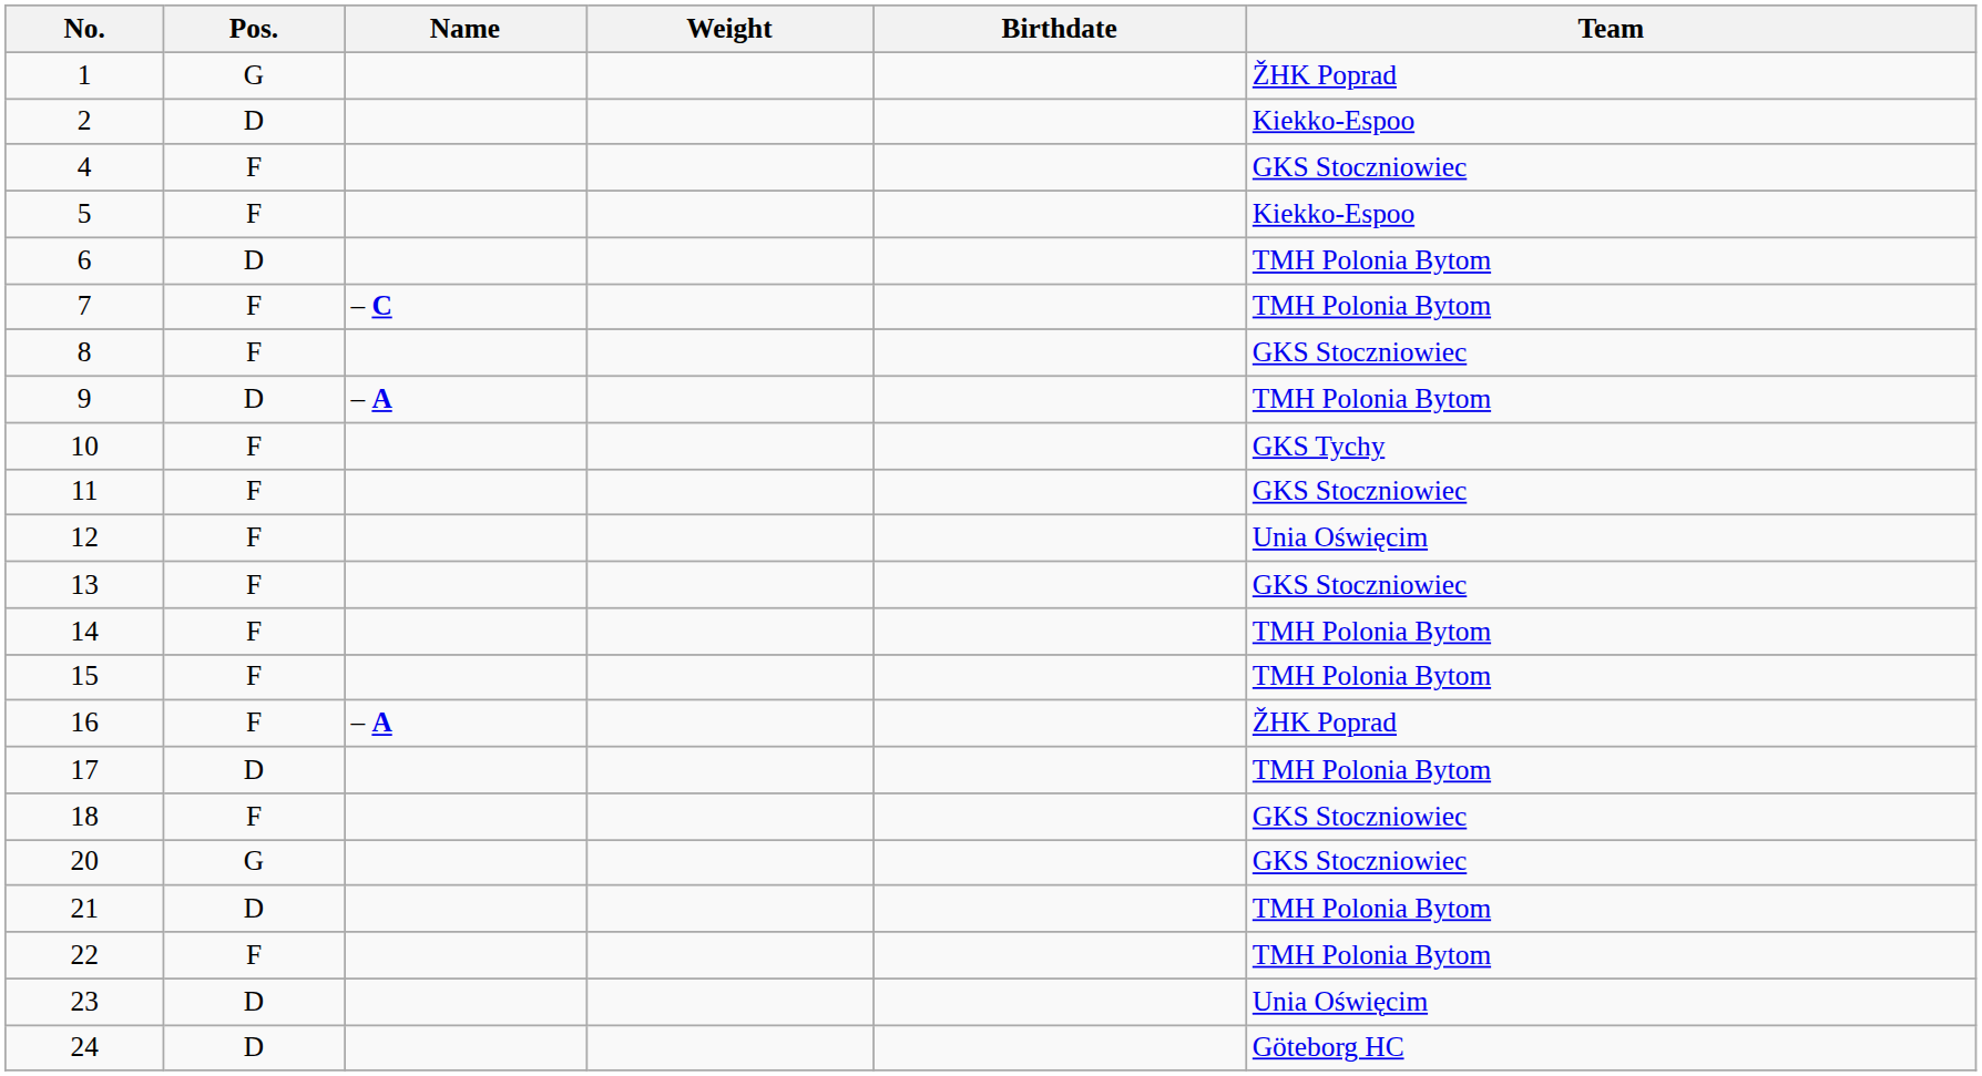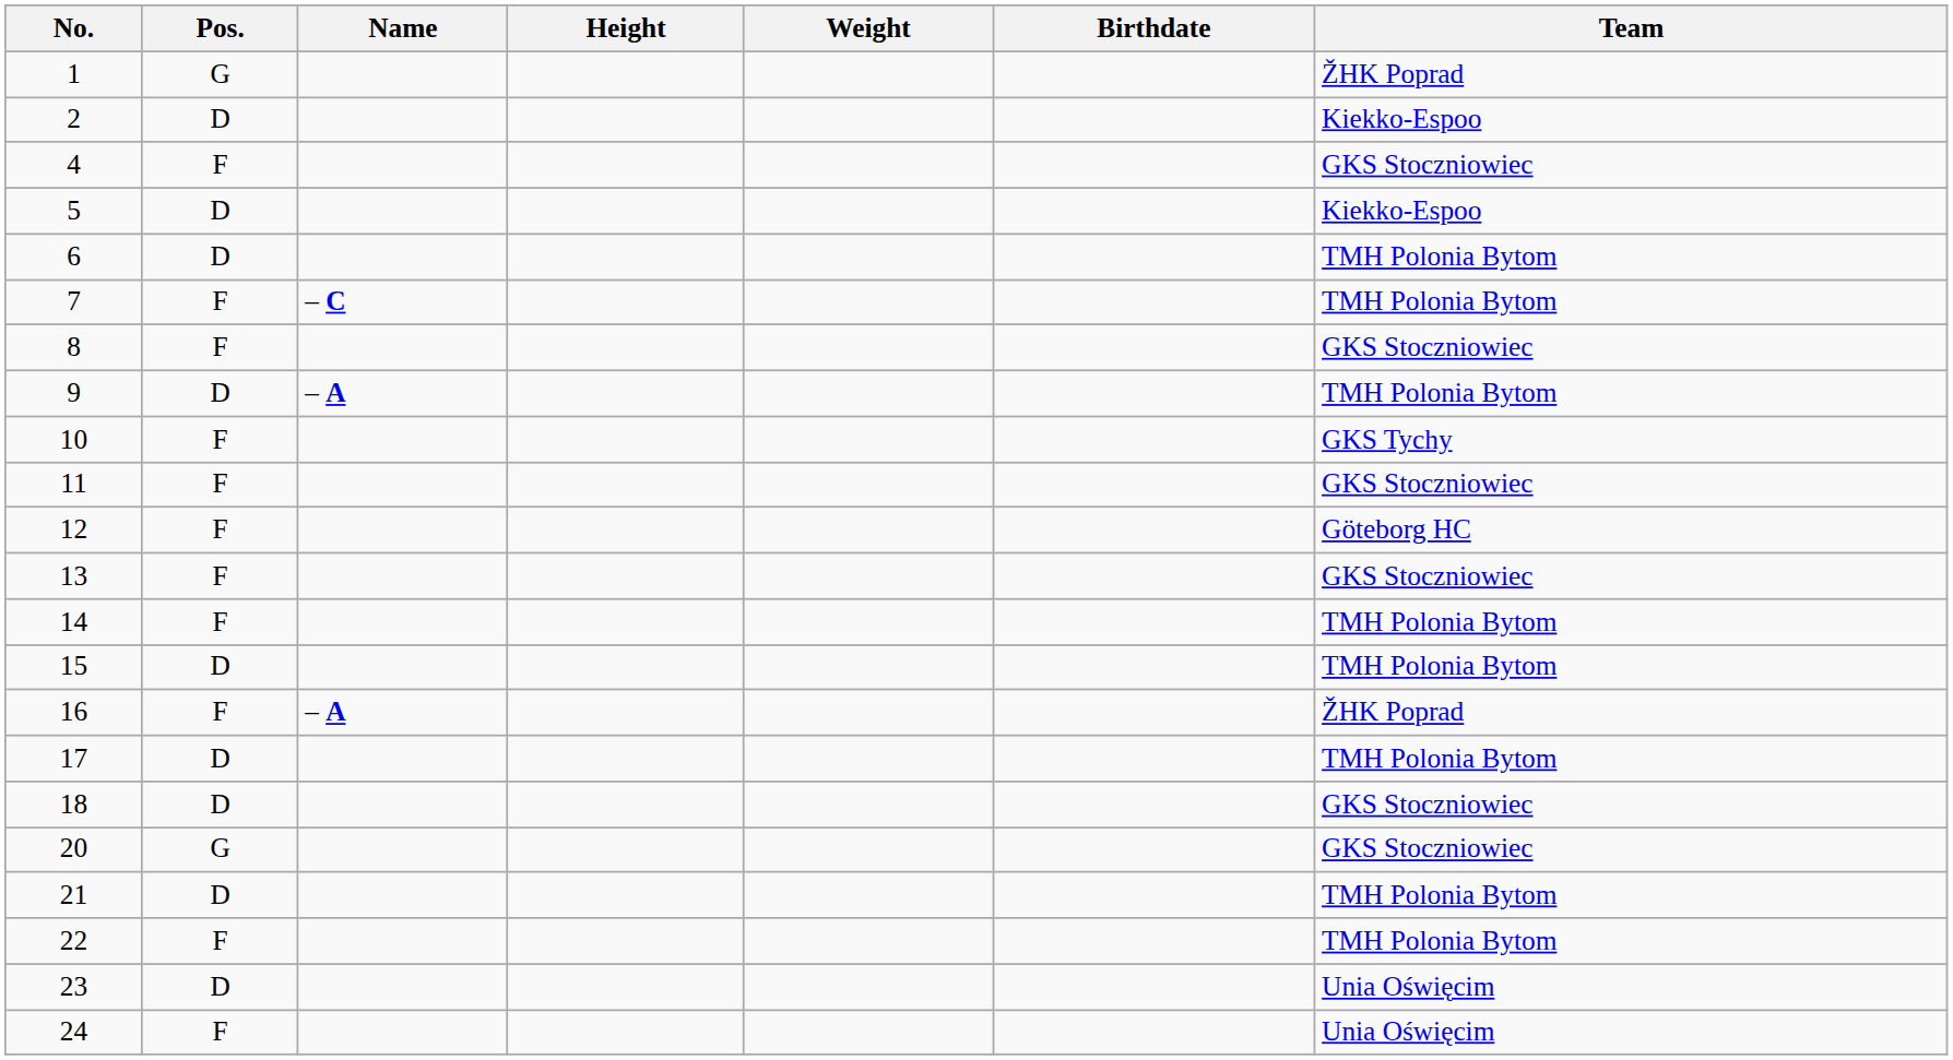 <table class="wikitable sortable" width="80%" style="font-size: 90%; text-align: center;">
 <tr>
 <th>No.</th>
 <th>Pos.</th>
 <th>Name</th>
+<th>Height</th>
 <th>Weight</th>
 <th>Birthdate</th>
 <th>Team</th>
 </tr>
 <tr>
 <td>1</td>
 <td>G</td>
 <td align=left></td>
 <td></td>
+<td></td>
 <td align=right></td>
 <td align=left> <a href='#'>ŽHK Poprad</a></td>
 </tr>
 <tr>
 <td>2</td>
 <td>D</td>
 <td align=left></td>
+<td></td>
 <td></td>
 <td align=right></td>
 <td align=left> <a href='#'>Kiekko-Espoo</a></td>
 </tr>
 <tr>
 <td>4</td>
 <td>F</td>
 <td align=left></td>
 <td></td>
+<td></td>
 <td align=right></td>
 <td align=left> <a href='#'>GKS Stoczniowiec</a></td>
 </tr>
 <tr>
 <td>5</td>
-<td>F</td>
+<td>D</td>
 <td align=left></td>
+<td></td>
 <td></td>
 <td align=right></td>
 <td align=left> <a href='#'>Kiekko-Espoo</a></td>
 </tr>
 <tr>
 <td>6</td>
 <td>D</td>
 <td align=left></td>
 <td></td>
+<td></td>
 <td align=right></td>
 <td align=left> <a href='#'>TMH Polonia Bytom</a></td>
 </tr>
 <tr>
 <td>7</td>
 <td>F</td>
 <td align=left> – <a href='#'><strong>C</strong></a></td>
+<td></td>
 <td></td>
 <td align=right></td>
 <td align=left> <a href='#'>TMH Polonia Bytom</a></td>
 </tr>
 <tr>
 <td>8</td>
 <td>F</td>
 <td align=left></td>
 <td></td>
+<td></td>
 <td align=right></td>
 <td align=left> <a href='#'>GKS Stoczniowiec</a></td>
 </tr>
 <tr>
 <td>9</td>
 <td>D</td>
 <td align=left> – <a href='#'><strong>A</strong></a></td>
+<td></td>
 <td></td>
 <td align=right></td>
 <td align=left> <a href='#'>TMH Polonia Bytom</a></td>
 </tr>
 <tr>
 <td>10</td>
 <td>F</td>
 <td align=left></td>
 <td></td>
+<td></td>
 <td align=right></td>
 <td align=left> <a href='#'>GKS Tychy</a></td>
 </tr>
 <tr>
 <td>11</td>
 <td>F</td>
 <td align=left></td>
+<td></td>
 <td></td>
 <td align=right></td>
 <td align=left> <a href='#'>GKS Stoczniowiec</a></td>
 </tr>
 <tr>
 <td>12</td>
 <td>F</td>
 <td align=left></td>
 <td></td>
+<td></td>
 <td align=right></td>
-<td align=left> <a href='#'>Unia Oświęcim</a></td>
+<td align=left> <a href='#'>Göteborg HC</a></td>
 </tr>
 <tr>
 <td>13</td>
 <td>F</td>
 <td align=left></td>
+<td></td>
 <td></td>
 <td align=right></td>
 <td align=left> <a href='#'>GKS Stoczniowiec</a></td>
 </tr>
 <tr>
 <td>14</td>
 <td>F</td>
 <td align=left></td>
 <td></td>
+<td></td>
 <td align=right></td>
 <td align=left> <a href='#'>TMH Polonia Bytom</a></td>
 </tr>
 <tr>
 <td>15</td>
-<td>F</td>
+<td>D</td>
 <td align=left></td>
+<td></td>
 <td></td>
 <td align=right></td>
 <td align=left> <a href='#'>TMH Polonia Bytom</a></td>
 </tr>
 <tr>
 <td>16</td>
 <td>F</td>
 <td align=left> – <a href='#'><strong>A</strong></a></td>
 <td></td>
+<td></td>
 <td align=right></td>
 <td align=left> <a href='#'>ŽHK Poprad</a></td>
 </tr>
 <tr>
 <td>17</td>
 <td>D</td>
 <td align=left></td>
 <td></td>
+<td></td>
 <td align=right></td>
 <td align=left> <a href='#'>TMH Polonia Bytom</a></td>
 </tr>
 <tr>
 <td>18</td>
-<td>F</td>
+<td>D</td>
 <td align=left></td>
+<td></td>
 <td></td>
 <td align=right></td>
 <td align=left> <a href='#'>GKS Stoczniowiec</a></td>
 </tr>
 <tr>
 <td>20</td>
 <td>G</td>
 <td align=left></td>
 <td></td>
+<td></td>
 <td align=right></td>
 <td align=left> <a href='#'>GKS Stoczniowiec</a></td>
 </tr>
 <tr>
 <td>21</td>
 <td>D</td>
 <td align=left></td>
+<td></td>
 <td></td>
 <td align=right></td>
 <td align=left> <a href='#'>TMH Polonia Bytom</a></td>
 </tr>
 <tr>
 <td>22</td>
 <td>F</td>
 <td align=left></td>
 <td></td>
+<td></td>
 <td align=right></td>
 <td align=left> <a href='#'>TMH Polonia Bytom</a></td>
 </tr>
 <tr>
 <td>23</td>
 <td>D</td>
 <td align=left></td>
 <td></td>
+<td></td>
 <td align=right></td>
 <td align=left> <a href='#'>Unia Oświęcim</a></td>
 </tr>
 <tr>
 <td>24</td>
-<td>D</td>
+<td>F</td>
 <td align=left></td>
 <td></td>
+<td></td>
 <td align=right></td>
-<td align=left> <a href='#'>Göteborg HC</a></td>
+<td align=left> <a href='#'>Unia Oświęcim</a></td>
 </tr>
 </table>
